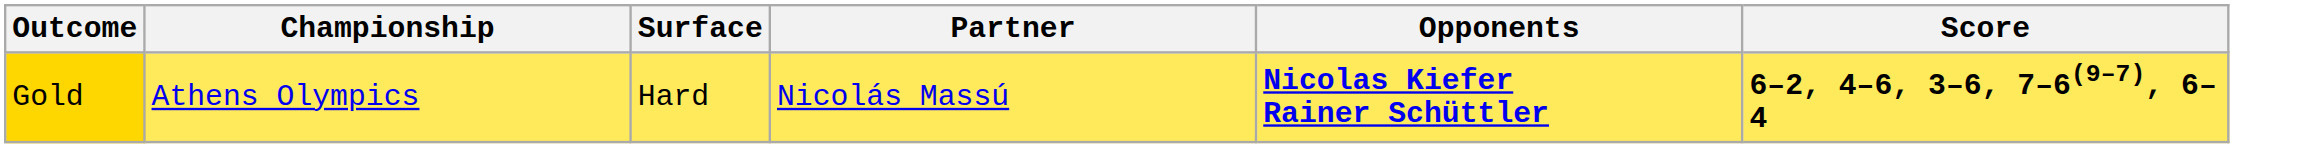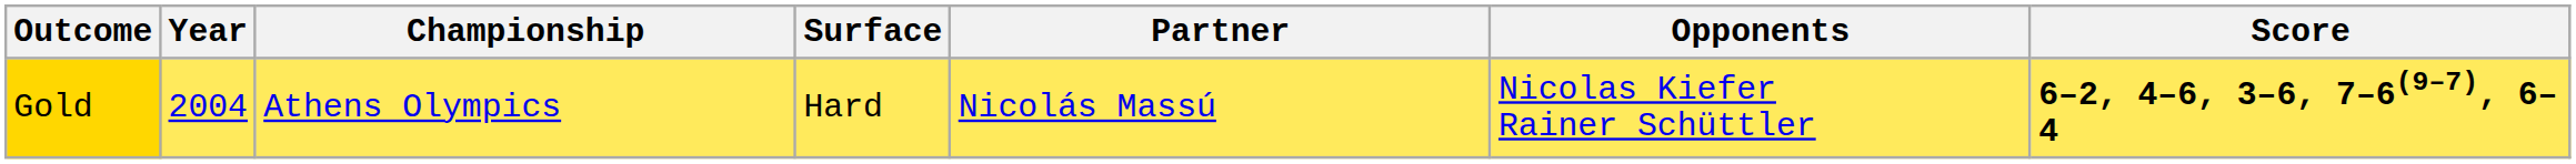 <table class="sortable wikitable" style=font-size:97%>
 <tr>
 <th>Outcome</th>
+<th>Year</th>
 <th width=200>Championship</th>
 <th>Surface</th>
 <th width=200>Partner</th>
 <th width=200>Opponents</th>
 <th width=200>Score</th>
 </tr>
 <tr bgcolor=FFEA5C>
 <td bgcolor=gold>Gold</td>
+<td><a href='#'>2004</a></td>
 <td><a href='#'>Athens Olympics</a></td>
 <td>Hard</td>
 <td> <a href='#'>Nicolás Massú</a></td>
-<td><strong> <a href='#'>Nicolas Kiefer</a><br> <a href='#'>Rainer Schüttler</a></strong></td>
+<td> <a href='#'>Nicolas Kiefer</a><br> <a href='#'>Rainer Schüttler</a></td>
 <td><strong>6–2, 4–6, 3–6, 7–6<sup>(9–7)</sup>, 6–4</strong></td>
 </tr>
 </table>
